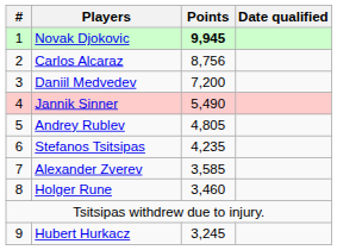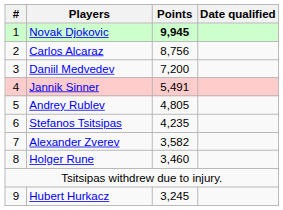 <table class="sortable wikitable nowrap" align=right style=text-align:center;font-size:90%>
 <tr>
 <th width=20>#</th>
 <th width=150>Players</th>
 <th width=50>Points</th>
 <th>Date qualified</th>
 </tr>
 <tr bgcolor=#cfc>
 <td>1</td>
 <td align=left> <a href='#'>Novak Djokovic</a></td>
 <td><strong>9,945</strong></td>
 <td></td>
 </tr>
 <tr>
 <td>2</td>
 <td align=left> <a href='#'>Carlos Alcaraz</a></td>
 <td>8,756</td>
 <td></td>
 </tr>
 <tr>
 <td>3</td>
 <td align=left> <a href='#'>Daniil Medvedev</a></td>
 <td>7,200</td>
 <td></td>
 </tr>
 <tr bgcolor=#fcc>
 <td>4</td>
 <td align=left> <a href='#'>Jannik Sinner</a></td>
-<td>5,490</td>
+<td>5,491</td>
 <td></td>
 </tr>
 <tr>
 <td>5</td>
 <td align=left> <a href='#'>Andrey Rublev</a></td>
 <td>4,805</td>
 <td></td>
 </tr>
 <tr>
 <td>6</td>
 <td align=left> <a href='#'>Stefanos Tsitsipas</a></td>
 <td>4,235</td>
 <td></td>
 </tr>
 <tr>
 <td>7</td>
 <td align=left> <a href='#'>Alexander Zverev</a></td>
-<td>3,585</td>
+<td>3,582</td>
 <td></td>
 </tr>
 <tr>
 <td>8</td>
 <td align=left> <a href='#'>Holger Rune</a></td>
 <td>3,460</td>
 <td></td>
 </tr>
 <tr>
 <td colspan="7" style="text-align:center;">Tsitsipas withdrew due to injury.</td>
 </tr>
 <tr>
 <td>9</td>
 <td align=left> <a href='#'>Hubert Hurkacz</a></td>
 <td>3,245</td>
 <td></td>
 </tr>
 </table>
